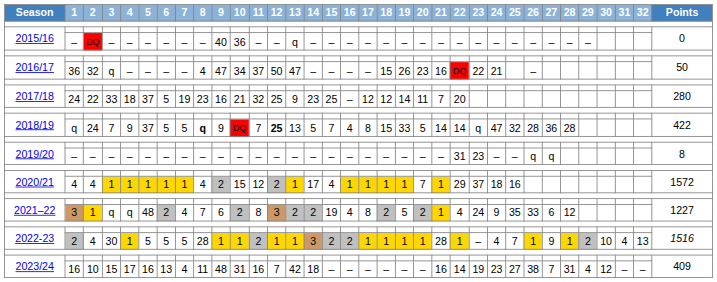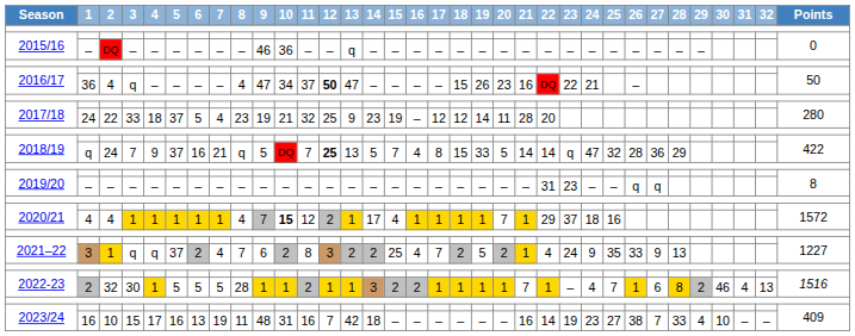 <table cellpadding="3" cellspacing="0" border="1" style="background:#fff; font-size:80%; line-height:13px; border:gray solid 1px; border-collapse:collapse;">
 <tr |- style="background:#ccc; text-align:center; color:white">
 <td style="background:#4180be;" width="65px"><strong>Season</strong></td>
 <td style="background:#8CB2D8;" width="15px"><strong>1</strong></td>
 <td style="background:#8CB2D8;" width="15px"><strong>2</strong></td>
 <td style="background:#8CB2D8;" width="15px"><strong>3</strong></td>
 <td style="background:#8CB2D8;" width="15px"><strong>4</strong></td>
 <td style="background:#8CB2D8;" width="15px"><strong>5</strong></td>
 <td style="background:#8CB2D8;" width="15px"><strong>6</strong></td>
 <td style="background:#8CB2D8;" width="15px"><strong>7</strong></td>
 <td style="background:#8CB2D8;" width="15px"><strong>8</strong></td>
 <td style="background:#8CB2D8;" width="15px"><strong>9</strong></td>
 <td style="background:#8CB2D8;" width="15px"><strong>10</strong></td>
 <td style="background:#8CB2D8;" width="15px"><strong>11</strong></td>
 <td style="background:#8CB2D8;" width="15px"><strong>12</strong></td>
 <td style="background:#8CB2D8;" width="15px"><strong>13</strong></td>
 <td style="background:#8CB2D8;" width="15px"><strong>14</strong></td>
 <td style="background:#8CB2D8;" width="15px"><strong>15</strong></td>
 <td style="background:#8CB2D8;" width="15px"><strong>16</strong></td>
 <td style="background:#8CB2D8;" width="15px"><strong>17</strong></td>
 <td style="background:#8CB2D8;" width="15px"><strong>18</strong></td>
 <td style="background:#8CB2D8;" width="15px"><strong>19</strong></td>
 <td style="background:#8CB2D8;" width="15px"><strong>20</strong></td>
 <td style="background:#8CB2D8;" width="15px"><strong>21</strong></td>
 <td style="background:#8CB2D8;" width="15px"><strong>22</strong></td>
 <td style="background:#8CB2D8;" width="15px"><strong>23</strong></td>
 <td style="background:#8CB2D8;" width="15px"><strong>24</strong></td>
 <td style="background:#8CB2D8;" width="15px"><strong>25</strong></td>
 <td style="background:#8CB2D8;" width="15px"><strong>26</strong></td>
 <td style="background:#8CB2D8;" width="15px"><strong>27</strong></td>
 <td style="background:#8CB2D8;" width="15px"><strong>28</strong></td>
 <td style="background:#8CB2D8;" width="15px"><strong>29</strong></td>
 <td style="background:#8CB2D8;" width="15px"><strong>30</strong></td>
 <td style="background:#8CB2D8;" width="15px"><strong>31</strong></td>
 <td style="background:#8CB2D8;" width="15px"><strong>32</strong></td>
 <td style="background:#4180be;" width="30px"><strong>Points</strong></td>
 </tr>
 <tr>
 <td colspan="34"></td>
 </tr>
 <tr align=center>
 <td rowspan=2 width=66px><a href='#'>2015/16</a></td>
 <th></th>
 <th></th>
 <th></th>
 <th></th>
 <th></th>
 <th></th>
 <th></th>
 <th></th>
 <th></th>
 <th></th>
 <th></th>
 <th></th>
 <th></th>
 <th></th>
 <th></th>
 <th></th>
 <th></th>
 <th></th>
 <th></th>
 <th></th>
 <th></th>
 <th></th>
 <th></th>
 <th></th>
 <th></th>
 <th></th>
 <th></th>
 <th></th>
 <th></th>
 <th></th>
 <th></th>
 <th></th>
 <td rowspan=2 width=66px>0</td>
 </tr>
 <tr align=center>
 <td>–</td>
 <td bgcolor=red><small>DQ</small></td>
 <td>–</td>
 <td>–</td>
 <td>–</td>
 <td>–</td>
 <td>–</td>
 <td>–</td>
-<td>40</td>
+<td>46</td>
 <td>36</td>
 <td>–</td>
 <td>–</td>
 <td>q</td>
 <td>–</td>
 <td>–</td>
 <td>–</td>
 <td>–</td>
 <td>–</td>
 <td>–</td>
 <td>–</td>
 <td>–</td>
 <td>–</td>
 <td>–</td>
 <td>–</td>
 <td>–</td>
 <td>–</td>
 <td>–</td>
 <td>–</td>
 <td>–</td>
 <td></td>
 <td></td>
 <td></td>
 </tr>
 <tr>
 <td colspan="34"></td>
 </tr>
 <tr align=center>
 <td rowspan=2 width=66px><a href='#'>2016/17</a></td>
 <th></th>
 <th></th>
 <th></th>
 <th></th>
 <th></th>
 <th></th>
 <th></th>
 <th></th>
 <th></th>
 <th></th>
 <th></th>
 <th></th>
 <th></th>
 <th></th>
 <th></th>
 <th></th>
 <th></th>
 <th></th>
 <th></th>
 <th></th>
 <th></th>
 <th></th>
 <th></th>
 <th></th>
 <th></th>
 <th></th>
 <th></th>
 <th></th>
 <th></th>
 <th></th>
 <th></th>
 <th></th>
 <td rowspan=2 width=66px>50</td>
 </tr>
 <tr align=center>
 <td>36</td>
-<td>32</td>
+<td>4</td>
 <td>q</td>
 <td>–</td>
 <td>–</td>
 <td>–</td>
 <td>–</td>
 <td>4</td>
 <td>47</td>
 <td>34</td>
 <td>37</td>
-<td>50</td>
+<td><strong>50</strong></td>
 <td>47</td>
 <td>–</td>
 <td>–</td>
 <td>–</td>
 <td>–</td>
 <td>15</td>
 <td>26</td>
 <td>23</td>
 <td>16</td>
 <td bgcolor=red><small>DQ</small></td>
 <td>22</td>
 <td>21</td>
 <td></td>
 <td>–</td>
 <td></td>
 <td></td>
 <td></td>
 <td></td>
 <td></td>
 <td></td>
 </tr>
 <tr>
 <td colspan="34"></td>
 </tr>
 <tr align=center>
 <td rowspan="2" style="width:66px;"><a href='#'>2017/18</a></td>
 <th></th>
 <th></th>
 <th></th>
 <th></th>
 <th></th>
 <th></th>
 <th></th>
 <th></th>
 <th></th>
 <th></th>
 <th></th>
 <th></th>
 <th></th>
 <th></th>
 <th></th>
 <th></th>
 <th></th>
 <th></th>
 <th></th>
 <th></th>
 <th></th>
 <th></th>
 <th></th>
 <th></th>
 <th></th>
 <th></th>
 <th></th>
 <th></th>
 <th></th>
 <th></th>
 <th></th>
 <th></th>
 <td rowspan="2" style="width:66px;">280</td>
 </tr>
 <tr align=center>
 <td>24</td>
 <td>22</td>
 <td>33</td>
 <td>18</td>
 <td>37</td>
 <td>5</td>
+<td>4</td>
+<td>23</td>
 <td>19</td>
-<td>23</td>
-<td>16</td>
 <td>21</td>
 <td>32</td>
 <td>25</td>
 <td>9</td>
 <td>23</td>
-<td>25</td>
+<td>19</td>
 <td>–</td>
 <td>12</td>
 <td>12</td>
 <td>14</td>
 <td>11</td>
-<td>7</td>
+<td>28</td>
 <td>20</td>
 <td></td>
 <td></td>
 <td></td>
 <td></td>
 <td></td>
 <td></td>
 <td></td>
 <td></td>
 <td></td>
 <td></td>
 </tr>
 <tr>
 <td colspan="34"></td>
 </tr>
 <tr align=center>
 <td rowspan="2" style="width:66px;"><a href='#'>2018/19</a></td>
 <th></th>
 <th></th>
 <th></th>
 <th></th>
 <th></th>
 <th></th>
 <th></th>
 <th></th>
 <th></th>
 <th></th>
 <th></th>
 <th></th>
 <th></th>
 <th></th>
 <th></th>
 <th></th>
 <th></th>
 <th></th>
 <th></th>
 <th></th>
 <th></th>
 <th></th>
 <th></th>
 <th></th>
 <th></th>
 <th></th>
 <th></th>
 <th></th>
 <th></th>
 <th></th>
 <th></th>
 <th></th>
 <td rowspan=2 width=66px>422</td>
 </tr>
 <tr align=center>
 <td>q</td>
 <td>24</td>
 <td>7</td>
 <td>9</td>
 <td>37</td>
+<td>16</td>
+<td>21</td>
+<td>q</td>
 <td>5</td>
-<td>5</td>
-<td><strong>q</strong></td>
-<td>9</td>
 <td bgcolor=red><small>DQ</small></td>
 <td>7</td>
 <td><strong>25</strong></td>
 <td>13</td>
 <td>5</td>
 <td>7</td>
 <td>4</td>
 <td>8</td>
 <td>15</td>
 <td>33</td>
 <td>5</td>
 <td>14</td>
 <td>14</td>
 <td>q</td>
 <td>47</td>
 <td>32</td>
 <td>28</td>
 <td>36</td>
-<td>28</td>
+<td>29</td>
 <td></td>
 <td></td>
 <td></td>
 <td></td>
 </tr>
 <tr>
 <td colspan="34"></td>
 </tr>
 <tr align=center>
 <td rowspan="2" style="width:66px;"><a href='#'>2019/20</a></td>
 <th></th>
 <th></th>
 <th></th>
 <th></th>
 <th></th>
 <th></th>
 <th></th>
 <th></th>
 <th></th>
 <th></th>
 <th></th>
 <th></th>
 <th></th>
 <th></th>
 <th></th>
 <th></th>
 <th></th>
 <th></th>
 <th></th>
 <th></th>
 <th></th>
 <th></th>
 <th></th>
 <th></th>
 <th></th>
 <th></th>
 <th></th>
 <th></th>
 <th></th>
 <th></th>
 <th></th>
 <th></th>
 <td rowspan="2" style="width:66px;">8</td>
 </tr>
 <tr align=center>
 <td>–</td>
 <td>–</td>
 <td>–</td>
 <td>–</td>
 <td>–</td>
 <td>–</td>
 <td>–</td>
 <td>–</td>
 <td>–</td>
 <td>–</td>
 <td>–</td>
 <td>–</td>
 <td>–</td>
 <td>–</td>
 <td>–</td>
 <td>–</td>
 <td>–</td>
 <td>–</td>
 <td>–</td>
 <td>–</td>
 <td>–</td>
 <td>31</td>
 <td>23</td>
 <td>–</td>
 <td>–</td>
 <td>q</td>
 <td>q</td>
 <td></td>
 <td></td>
 <td></td>
 <td></td>
 <td></td>
 </tr>
 <tr>
 <td colspan="34"></td>
 </tr>
 <tr align=center>
 <td rowspan="2" style="width:66px;"><a href='#'>2020/21</a></td>
 <th></th>
 <th></th>
 <th></th>
 <th></th>
 <th></th>
 <th></th>
 <th></th>
 <th></th>
 <th></th>
 <th></th>
 <th></th>
 <th></th>
 <th></th>
 <th></th>
 <th></th>
 <th></th>
 <th></th>
 <th></th>
 <th></th>
 <th></th>
 <th></th>
 <th></th>
 <th></th>
 <th></th>
 <th></th>
 <th></th>
 <th></th>
 <th></th>
 <th></th>
 <th></th>
 <th></th>
 <th></th>
 <td rowspan="2" style="width:66px;">1572</td>
 </tr>
 <tr align=center>
 <td>4</td>
 <td>4</td>
 <td bgcolor=gold>1</td>
 <td bgcolor=gold>1</td>
 <td bgcolor=gold>1</td>
 <td bgcolor=gold>1</td>
 <td bgcolor=gold>1</td>
 <td>4</td>
-<td bgcolor=silver>2</td>
-<td>15</td>
+<td bgcolor=silver>7</td>
+<td><strong>15</strong></td>
 <td>12</td>
 <td bgcolor=silver>2</td>
 <td bgcolor=gold>1</td>
 <td>17</td>
 <td>4</td>
 <td bgcolor=gold>1</td>
 <td bgcolor=gold>1</td>
 <td bgcolor=gold>1</td>
 <td bgcolor=gold>1</td>
 <td>7</td>
 <td bgcolor=gold>1</td>
 <td>29</td>
 <td>37</td>
 <td>18</td>
 <td>16</td>
 <td></td>
 <td></td>
 <td></td>
 <td></td>
 <td></td>
 <td></td>
 <td></td>
 </tr>
 <tr>
 <td colspan="34"></td>
 </tr>
 <tr align=center>
 <td rowspan="2" style="width:66px;"><a href='#'>2021–22</a></td>
 <th></th>
 <th></th>
 <th></th>
 <th></th>
 <th></th>
 <th></th>
 <th></th>
 <th></th>
 <th></th>
 <th></th>
 <th></th>
 <th></th>
 <th></th>
 <th></th>
 <th></th>
 <th></th>
 <th></th>
 <th></th>
 <th></th>
 <th></th>
 <th></th>
 <th></th>
 <th></th>
 <th></th>
 <th></th>
 <th></th>
 <th></th>
 <th></th>
 <th></th>
 <th></th>
 <th></th>
 <th></th>
 <td rowspan="2" style="width:66px;">1227</td>
 </tr>
 <tr align=center>
 <td style="background:#CC9966;">3</td>
 <td bgcolor=gold>1</td>
 <td>q</td>
 <td>q</td>
-<td>48</td>
+<td>37</td>
 <td bgcolor=silver>2</td>
 <td>4</td>
 <td>7</td>
 <td>6</td>
 <td bgcolor=silver>2</td>
 <td>8</td>
 <td style="background:#CC9966;">3</td>
 <td bgcolor=silver>2</td>
 <td bgcolor=silver>2</td>
-<td>19</td>
+<td>25</td>
 <td>4</td>
-<td>8</td>
+<td>7</td>
 <td bgcolor=silver>2</td>
 <td>5</td>
 <td bgcolor=silver>2</td>
 <td bgcolor=gold>1</td>
 <td>4</td>
 <td>24</td>
 <td>9</td>
 <td>35</td>
 <td>33</td>
-<td>6</td>
-<td>12</td>
+<td>9</td>
+<td>13</td>
 <td></td>
 <td></td>
 <td></td>
 <td></td>
 </tr>
 <tr>
 <td colspan="34"></td>
 </tr>
 <tr align=center>
 <td rowspan="2"><a href='#'>2022-23</a></td>
 <th></th>
 <th></th>
 <th></th>
 <th></th>
 <th></th>
 <th></th>
 <th></th>
 <th></th>
 <th></th>
 <th></th>
 <th></th>
 <th></th>
 <th></th>
 <th></th>
 <th></th>
 <th></th>
 <th></th>
 <th></th>
 <th></th>
 <th></th>
 <th></th>
 <th></th>
 <th></th>
 <th></th>
 <th></th>
 <th></th>
 <th></th>
 <th></th>
 <th></th>
 <th></th>
 <th></th>
 <th></th>
 <td rowspan="2" style="width:66px;"><em>1516</em></td>
 </tr>
 <tr align=center>
 <td bgcolor=silver>2</td>
-<td>4</td>
+<td>32</td>
 <td>30</td>
 <td bgcolor=gold>1</td>
 <td>5</td>
 <td>5</td>
 <td>5</td>
 <td>28</td>
 <td bgcolor=gold>1</td>
 <td bgcolor=gold>1</td>
 <td bgcolor=silver>2</td>
 <td bgcolor=gold>1</td>
 <td bgcolor=gold>1</td>
 <td style="background:#CC9966;">3</td>
 <td bgcolor=silver>2</td>
 <td bgcolor=silver>2</td>
 <td bgcolor=gold>1</td>
 <td bgcolor=gold>1</td>
 <td bgcolor=gold>1</td>
 <td bgcolor=gold>1</td>
-<td>28</td>
+<td>7</td>
 <td bgcolor=gold>1</td>
 <td>–</td>
 <td>4</td>
 <td>7</td>
 <td bgcolor=gold>1</td>
-<td>9</td>
-<td bgcolor=gold>1</td>
+<td>6</td>
+<td bgcolor=gold>8</td>
 <td bgcolor=silver>2</td>
-<td>10</td>
+<td>46</td>
 <td>4</td>
 <td>13</td>
 </tr>
 <tr>
 <td colspan=34></td>
 </tr>
 <tr align=center>
 <td rowspan="2" style="width:66px;"><a href='#'>2023/24</a></td>
 <th></th>
 <th></th>
 <th></th>
 <th></th>
 <th></th>
 <th></th>
 <th></th>
 <th></th>
 <th></th>
 <th></th>
 <th></th>
 <th></th>
 <th></th>
 <th></th>
 <th></th>
 <th></th>
 <th></th>
 <th></th>
 <th></th>
 <th></th>
 <th></th>
 <th></th>
 <th></th>
 <th></th>
 <th></th>
 <th></th>
 <th></th>
 <th></th>
 <th></th>
 <th></th>
 <th></th>
 <th></th>
 <td rowspan="2" style="width:66px;">409</td>
 </tr>
 <tr align=center>
 <td>16</td>
 <td>10</td>
 <td>15</td>
 <td>17</td>
 <td>16</td>
 <td>13</td>
-<td>4</td>
+<td>19</td>
 <td>11</td>
 <td>48</td>
 <td>31</td>
 <td>16</td>
 <td>7</td>
 <td>42</td>
 <td>18</td>
 <td>–</td>
 <td>–</td>
 <td>–</td>
 <td>–</td>
 <td>–</td>
 <td>–</td>
 <td>16</td>
 <td>14</td>
 <td>19</td>
 <td>23</td>
 <td>27</td>
 <td>38</td>
 <td>7</td>
-<td>31</td>
+<td>33</td>
 <td>4</td>
-<td>12</td>
+<td>10</td>
 <td>–</td>
 <td>–</td>
 </tr>
 </table>
